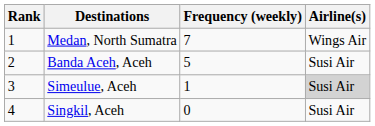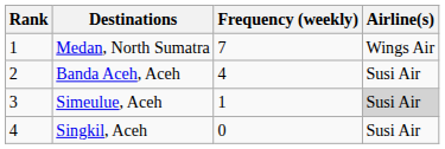 <table class="wikitable sortable" style="font-size:89%;" cellpadding=4>
 <tr bgcolor="#DDDDDD">
 <th>Rank</th>
 <th>Destinations</th>
 <th>Frequency (weekly)</th>
 <th>Airline(s)</th>
 </tr>
 <tr>
 <td>1</td>
 <td><a href='#'>Medan</a>, North Sumatra</td>
 <td>7</td>
 <td>Wings Air</td>
 </tr>
 <tr>
 <td>2</td>
 <td><a href='#'>Banda Aceh</a>, Aceh</td>
-<td>5</td>
+<td>4</td>
 <td>Susi Air</td>
 </tr>
 <tr>
 <td>3</td>
 <td><a href='#'>Simeulue</a>, Aceh</td>
 <td>1</td>
 <td style="background: lightgrey;">Susi Air</td>
 </tr>
 <tr>
 <td>4</td>
 <td><a href='#'>Singkil</a>, Aceh</td>
 <td>0</td>
 <td>Susi Air</td>
 </tr>
 </table>
